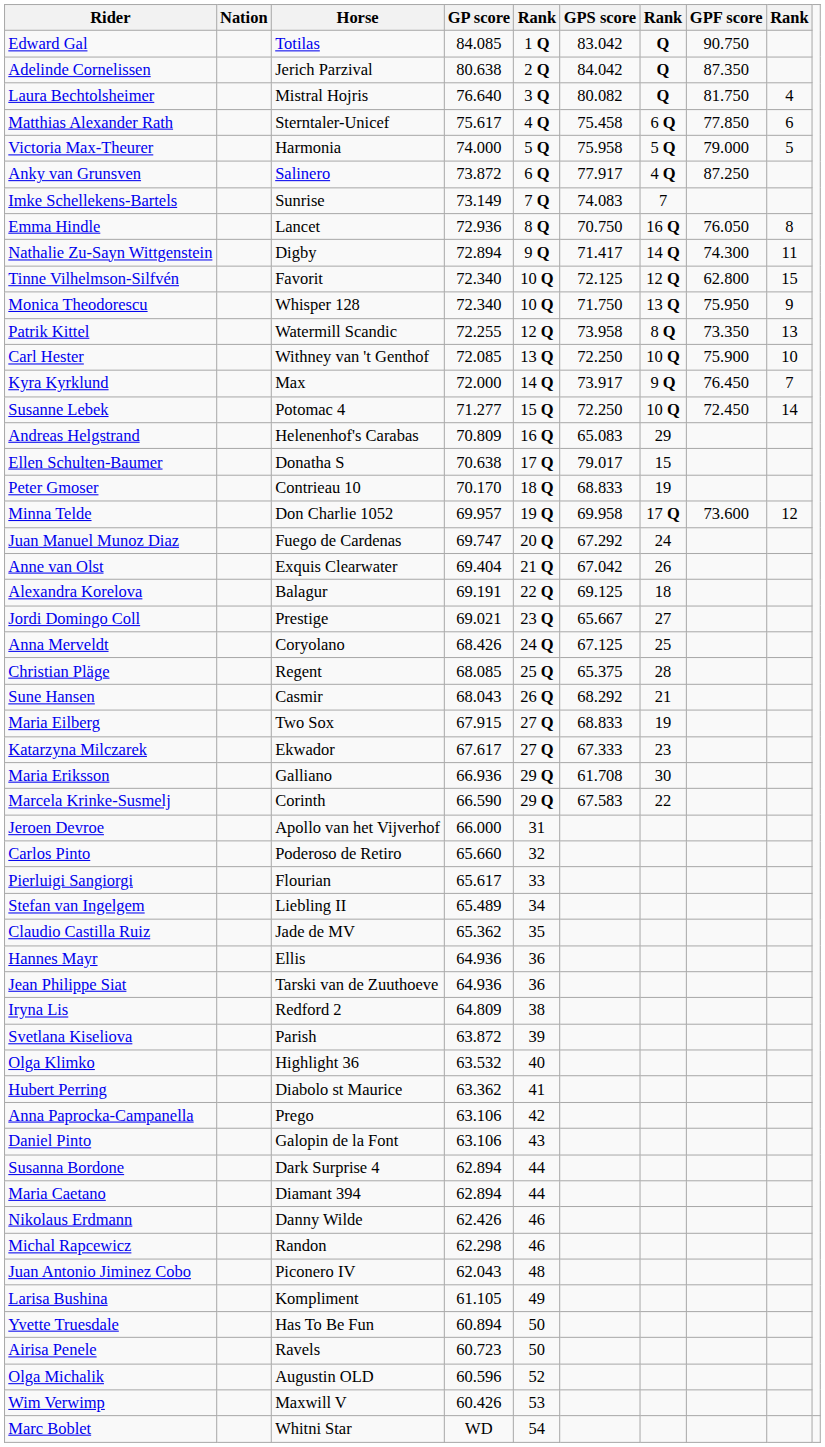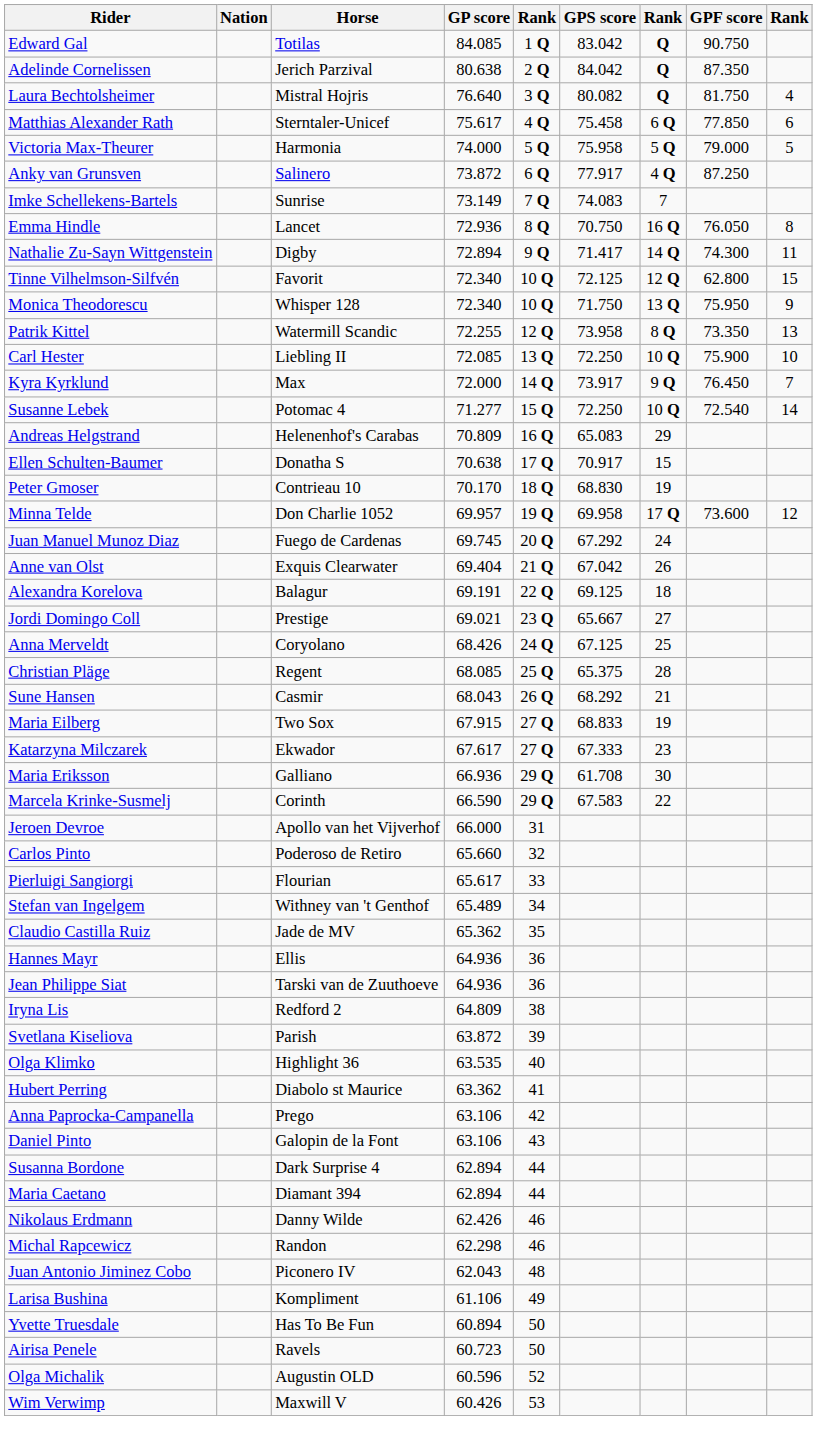 <table class="wikitable sortable" style="text-align:center">
 <tr>
 <th>Rider</th>
 <th>Nation</th>
 <th>Horse</th>
 <th>GP score</th>
 <th>Rank</th>
 <th>GPS score</th>
 <th>Rank</th>
 <th>GPF score</th>
 <th>Rank</th>
 </tr>
 <tr>
 <td align=left><a href='#'>Edward Gal</a></td>
 <td align=left></td>
 <td align=left><a href='#'>Totilas</a></td>
 <td>84.085</td>
 <td>1 <strong>Q</strong></td>
 <td>83.042</td>
 <td> <strong>Q</strong></td>
 <td>90.750</td>
 <td></td>
 </tr>
 <tr>
 <td align=left><a href='#'>Adelinde Cornelissen</a></td>
 <td align=left></td>
 <td align=left>Jerich Parzival</td>
 <td>80.638</td>
 <td>2 <strong>Q</strong></td>
 <td>84.042</td>
 <td> <strong>Q</strong></td>
 <td>87.350</td>
 <td></td>
 </tr>
 <tr>
 <td align=left><a href='#'>Laura Bechtolsheimer</a></td>
 <td align=left></td>
 <td align=left>Mistral Hojris</td>
 <td>76.640</td>
 <td>3 <strong>Q</strong></td>
 <td>80.082</td>
 <td> <strong>Q</strong></td>
 <td>81.750</td>
 <td>4</td>
 </tr>
 <tr>
 <td align=left><a href='#'>Matthias Alexander Rath</a></td>
 <td align=left></td>
 <td align=left>Sterntaler-Unicef</td>
 <td>75.617</td>
 <td>4 <strong>Q</strong></td>
 <td>75.458</td>
 <td>6 <strong>Q</strong></td>
 <td>77.850</td>
 <td>6</td>
 </tr>
 <tr>
 <td align=left><a href='#'>Victoria Max-Theurer</a></td>
 <td align=left></td>
 <td align=left>Harmonia</td>
 <td>74.000</td>
 <td>5 <strong>Q</strong></td>
 <td>75.958</td>
 <td>5 <strong>Q</strong></td>
 <td>79.000</td>
 <td>5</td>
 </tr>
 <tr>
 <td align=left><a href='#'>Anky van Grunsven</a></td>
 <td align=left></td>
 <td align=left><a href='#'>Salinero</a></td>
 <td>73.872</td>
 <td>6 <strong>Q</strong></td>
 <td>77.917</td>
 <td>4 <strong>Q</strong></td>
 <td>87.250</td>
 <td></td>
 </tr>
 <tr>
 <td align=left><a href='#'>Imke Schellekens-Bartels</a></td>
 <td align=left></td>
 <td align=left>Sunrise</td>
 <td>73.149</td>
 <td>7 <strong>Q</strong></td>
 <td>74.083</td>
 <td>7</td>
 <td></td>
 <td></td>
 </tr>
 <tr>
 <td align=left><a href='#'>Emma Hindle</a></td>
 <td align=left></td>
 <td align=left>Lancet</td>
 <td>72.936</td>
 <td>8 <strong>Q</strong></td>
 <td>70.750</td>
 <td>16 <strong>Q</strong></td>
 <td>76.050</td>
 <td>8</td>
 </tr>
 <tr>
 <td align=left><a href='#'>Nathalie Zu-Sayn Wittgenstein</a></td>
 <td align=left></td>
 <td align=left>Digby</td>
 <td>72.894</td>
 <td>9 <strong>Q</strong></td>
 <td>71.417</td>
 <td>14 <strong>Q</strong></td>
 <td>74.300</td>
 <td>11</td>
 </tr>
 <tr>
 <td align=left><a href='#'>Tinne Vilhelmson-Silfvén</a></td>
 <td align=left></td>
 <td align=left>Favorit</td>
 <td>72.340</td>
 <td>10 <strong>Q</strong></td>
 <td>72.125</td>
 <td>12 <strong>Q</strong></td>
 <td>62.800</td>
 <td>15</td>
 </tr>
 <tr>
 <td align=left><a href='#'>Monica Theodorescu</a></td>
 <td align=left></td>
 <td align=left>Whisper 128</td>
 <td>72.340</td>
 <td>10 <strong>Q</strong></td>
 <td>71.750</td>
 <td>13 <strong>Q</strong></td>
 <td>75.950</td>
 <td>9</td>
 </tr>
 <tr>
 <td align=left><a href='#'>Patrik Kittel</a></td>
 <td align=left></td>
 <td align=left>Watermill Scandic</td>
 <td>72.255</td>
 <td>12 <strong>Q</strong></td>
 <td>73.958</td>
 <td>8 <strong>Q</strong></td>
 <td>73.350</td>
 <td>13</td>
 </tr>
 <tr>
 <td align=left><a href='#'>Carl Hester</a></td>
 <td align=left></td>
-<td align=left>Withney van 't Genthof</td>
+<td align=left>Liebling II</td>
 <td>72.085</td>
 <td>13 <strong>Q</strong></td>
 <td>72.250</td>
 <td>10 <strong>Q</strong></td>
 <td>75.900</td>
 <td>10</td>
 </tr>
 <tr>
 <td align=left><a href='#'>Kyra Kyrklund</a></td>
 <td align=left></td>
 <td align=left>Max</td>
 <td>72.000</td>
 <td>14 <strong>Q</strong></td>
 <td>73.917</td>
 <td>9 <strong>Q</strong></td>
 <td>76.450</td>
 <td>7</td>
 </tr>
 <tr>
 <td align=left><a href='#'>Susanne Lebek</a></td>
 <td align=left></td>
 <td align=left>Potomac 4</td>
 <td>71.277</td>
 <td>15 <strong>Q</strong></td>
 <td>72.250</td>
 <td>10 <strong>Q</strong></td>
-<td>72.450</td>
+<td>72.540</td>
 <td>14</td>
 </tr>
 <tr>
 <td align=left><a href='#'>Andreas Helgstrand</a></td>
 <td align=left></td>
 <td align=left>Helenenhof's Carabas</td>
 <td>70.809</td>
 <td>16 <strong>Q</strong></td>
 <td>65.083</td>
 <td>29</td>
 <td></td>
 <td></td>
 </tr>
 <tr>
 <td align=left><a href='#'>Ellen Schulten-Baumer</a></td>
 <td align=left></td>
 <td align=left>Donatha S</td>
 <td>70.638</td>
 <td>17 <strong>Q</strong></td>
-<td>79.017</td>
+<td>70.917</td>
 <td>15</td>
 <td></td>
 <td></td>
 </tr>
 <tr>
 <td align=left><a href='#'>Peter Gmoser</a></td>
 <td align=left></td>
 <td align=left>Contrieau 10</td>
 <td>70.170</td>
 <td>18 <strong>Q</strong></td>
-<td>68.833</td>
+<td>68.830</td>
 <td>19</td>
 <td></td>
 <td></td>
 </tr>
 <tr>
 <td align=left><a href='#'>Minna Telde</a></td>
 <td align=left></td>
 <td align=left>Don Charlie 1052</td>
 <td>69.957</td>
 <td>19 <strong>Q</strong></td>
 <td>69.958</td>
 <td>17 <strong>Q</strong></td>
 <td>73.600</td>
 <td>12</td>
 </tr>
 <tr>
 <td align=left><a href='#'>Juan Manuel Munoz Diaz</a></td>
 <td align=left></td>
 <td align=left>Fuego de Cardenas</td>
-<td>69.747</td>
+<td>69.745</td>
 <td>20 <strong>Q</strong></td>
 <td>67.292</td>
 <td>24</td>
 <td></td>
 <td></td>
 </tr>
 <tr>
 <td align=left><a href='#'>Anne van Olst</a></td>
 <td align=left></td>
 <td align=left>Exquis Clearwater</td>
 <td>69.404</td>
 <td>21 <strong>Q</strong></td>
 <td>67.042</td>
 <td>26</td>
 <td></td>
 <td></td>
 </tr>
 <tr>
 <td align=left><a href='#'>Alexandra Korelova</a></td>
 <td align=left></td>
 <td align=left>Balagur</td>
 <td>69.191</td>
 <td>22 <strong>Q</strong></td>
 <td>69.125</td>
 <td>18</td>
 <td></td>
 <td></td>
 </tr>
 <tr>
 <td align=left><a href='#'>Jordi Domingo Coll</a></td>
 <td align=left></td>
 <td align=left>Prestige</td>
 <td>69.021</td>
 <td>23 <strong>Q</strong></td>
 <td>65.667</td>
 <td>27</td>
 <td></td>
 <td></td>
 </tr>
 <tr>
 <td align=left><a href='#'>Anna Merveldt</a></td>
 <td align=left></td>
 <td align=left>Coryolano</td>
 <td>68.426</td>
 <td>24 <strong>Q</strong></td>
 <td>67.125</td>
 <td>25</td>
 <td></td>
 <td></td>
 </tr>
 <tr>
 <td align=left><a href='#'>Christian Pläge</a></td>
 <td align=left></td>
 <td align=left>Regent</td>
 <td>68.085</td>
 <td>25 <strong>Q</strong></td>
 <td>65.375</td>
 <td>28</td>
 <td></td>
 <td></td>
 </tr>
 <tr>
 <td align=left><a href='#'>Sune Hansen</a></td>
 <td align=left></td>
 <td align=left>Casmir</td>
 <td>68.043</td>
 <td>26 <strong>Q</strong></td>
 <td>68.292</td>
 <td>21</td>
 <td></td>
 <td></td>
 </tr>
 <tr>
 <td align=left><a href='#'>Maria Eilberg</a></td>
 <td align=left></td>
 <td align=left>Two Sox</td>
 <td>67.915</td>
 <td>27 <strong>Q</strong></td>
 <td>68.833</td>
 <td>19</td>
 <td></td>
 <td></td>
 </tr>
 <tr>
 <td align=left><a href='#'>Katarzyna Milczarek</a></td>
 <td align=left></td>
 <td align=left>Ekwador</td>
 <td>67.617</td>
 <td>27 <strong>Q</strong></td>
 <td>67.333</td>
 <td>23</td>
 <td></td>
 <td></td>
 </tr>
 <tr>
 <td align=left><a href='#'>Maria Eriksson</a></td>
 <td align=left></td>
 <td align=left>Galliano</td>
 <td>66.936</td>
 <td>29 <strong>Q</strong></td>
 <td>61.708</td>
 <td>30</td>
 <td></td>
 <td></td>
 </tr>
 <tr>
 <td align=left><a href='#'>Marcela Krinke-Susmelj</a></td>
 <td align=left></td>
 <td align=left>Corinth</td>
 <td>66.590</td>
 <td>29 <strong>Q</strong></td>
 <td>67.583</td>
 <td>22</td>
 <td></td>
 <td></td>
 </tr>
 <tr>
 <td align=left><a href='#'>Jeroen Devroe</a></td>
 <td align=left></td>
 <td align=left>Apollo van het Vijverhof</td>
 <td>66.000</td>
 <td>31</td>
 <td></td>
 <td></td>
 <td></td>
 <td></td>
 </tr>
 <tr>
 <td align=left><a href='#'>Carlos Pinto</a></td>
 <td align=left></td>
 <td align=left>Poderoso de Retiro</td>
 <td>65.660</td>
 <td>32</td>
 <td></td>
 <td></td>
 <td></td>
 <td></td>
 </tr>
 <tr>
 <td align=left><a href='#'>Pierluigi Sangiorgi</a></td>
 <td align=left></td>
 <td align=left>Flourian</td>
 <td>65.617</td>
 <td>33</td>
 <td></td>
 <td></td>
 <td></td>
 <td></td>
 </tr>
 <tr>
 <td align=left><a href='#'>Stefan van Ingelgem</a></td>
 <td align=left></td>
-<td align=left>Liebling II</td>
+<td align=left>Withney van 't Genthof</td>
 <td>65.489</td>
 <td>34</td>
 <td></td>
 <td></td>
 <td></td>
 <td></td>
 </tr>
 <tr>
 <td align=left><a href='#'>Claudio Castilla Ruiz</a></td>
 <td align=left></td>
 <td align=left>Jade de MV</td>
 <td>65.362</td>
 <td>35</td>
 <td></td>
 <td></td>
 <td></td>
 <td></td>
 </tr>
 <tr>
 <td align=left><a href='#'>Hannes Mayr</a></td>
 <td align=left></td>
 <td align=left>Ellis</td>
 <td>64.936</td>
 <td>36</td>
 <td></td>
 <td></td>
 <td></td>
 <td></td>
 </tr>
 <tr>
 <td align=left><a href='#'>Jean Philippe Siat</a></td>
 <td align=left></td>
 <td align=left>Tarski van de Zuuthoeve</td>
 <td>64.936</td>
 <td>36</td>
 <td></td>
 <td></td>
 <td></td>
 <td></td>
 </tr>
 <tr>
 <td align=left><a href='#'>Iryna Lis</a></td>
 <td align=left></td>
 <td align=left>Redford 2</td>
 <td>64.809</td>
 <td>38</td>
 <td></td>
 <td></td>
 <td></td>
 <td></td>
 </tr>
 <tr>
 <td align=left><a href='#'>Svetlana Kiseliova</a></td>
 <td align=left></td>
 <td align=left>Parish</td>
 <td>63.872</td>
 <td>39</td>
 <td></td>
 <td></td>
 <td></td>
 <td></td>
 </tr>
 <tr>
 <td align=left><a href='#'>Olga Klimko</a></td>
 <td align=left></td>
 <td align=left>Highlight 36</td>
-<td>63.532</td>
+<td>63.535</td>
 <td>40</td>
 <td></td>
 <td></td>
 <td></td>
 <td></td>
 </tr>
 <tr>
 <td align=left><a href='#'>Hubert Perring</a></td>
 <td align=left></td>
 <td align=left>Diabolo st Maurice</td>
 <td>63.362</td>
 <td>41</td>
 <td></td>
 <td></td>
 <td></td>
 <td></td>
 </tr>
 <tr>
 <td align=left><a href='#'>Anna Paprocka-Campanella</a></td>
 <td align=left></td>
 <td align=left>Prego</td>
 <td>63.106</td>
 <td>42</td>
 <td></td>
 <td></td>
 <td></td>
 <td></td>
 </tr>
 <tr>
 <td align=left><a href='#'>Daniel Pinto</a></td>
 <td align=left></td>
 <td align=left>Galopin de la Font</td>
 <td>63.106</td>
 <td>43</td>
 <td></td>
 <td></td>
 <td></td>
 <td></td>
 </tr>
 <tr>
 <td align=left><a href='#'>Susanna Bordone</a></td>
 <td align=left></td>
 <td align=left>Dark Surprise 4</td>
 <td>62.894</td>
 <td>44</td>
 <td></td>
 <td></td>
 <td></td>
 <td></td>
 </tr>
 <tr>
 <td align=left><a href='#'>Maria Caetano</a></td>
 <td align=left></td>
 <td align=left>Diamant 394</td>
 <td>62.894</td>
 <td>44</td>
 <td></td>
 <td></td>
 <td></td>
 <td></td>
 </tr>
 <tr>
 <td align=left><a href='#'>Nikolaus Erdmann</a></td>
 <td align=left></td>
 <td align=left>Danny Wilde</td>
 <td>62.426</td>
 <td>46</td>
 <td></td>
 <td></td>
 <td></td>
 <td></td>
 </tr>
 <tr>
 <td align=left><a href='#'>Michal Rapcewicz</a></td>
 <td align=left></td>
 <td align=left>Randon</td>
 <td>62.298</td>
 <td>46</td>
 <td></td>
 <td></td>
 <td></td>
 <td></td>
 </tr>
 <tr>
 <td align=left><a href='#'>Juan Antonio Jiminez Cobo</a></td>
 <td align=left></td>
 <td align=left>Piconero IV</td>
 <td>62.043</td>
 <td>48</td>
 <td></td>
 <td></td>
 <td></td>
 <td></td>
 </tr>
 <tr>
 <td align=left><a href='#'>Larisa Bushina</a></td>
 <td align=left></td>
 <td align=left>Kompliment</td>
-<td>61.105</td>
+<td>61.106</td>
 <td>49</td>
 <td></td>
 <td></td>
 <td></td>
 <td></td>
 </tr>
 <tr>
 <td align=left><a href='#'>Yvette Truesdale</a></td>
 <td align=left></td>
 <td align=left>Has To Be Fun</td>
 <td>60.894</td>
 <td>50</td>
 <td></td>
 <td></td>
 <td></td>
 <td></td>
 </tr>
 <tr>
 <td align=left><a href='#'>Airisa Penele</a></td>
 <td align=left></td>
 <td align=left>Ravels</td>
 <td>60.723</td>
 <td>50</td>
 <td></td>
 <td></td>
 <td></td>
 <td></td>
 </tr>
 <tr>
 <td align=left><a href='#'>Olga Michalik</a></td>
 <td align=left></td>
 <td align=left>Augustin OLD</td>
 <td>60.596</td>
 <td>52</td>
 <td></td>
 <td></td>
 <td></td>
 <td></td>
 </tr>
 <tr>
 <td align=left><a href='#'>Wim Verwimp</a></td>
 <td align=left></td>
 <td align=left>Maxwill V</td>
 <td>60.426</td>
 <td>53</td>
 <td></td>
 <td></td>
 <td></td>
 <td></td>
 </tr>
-<tr>
-<td align=left><a href='#'>Marc Boblet</a></td>
-<td align=left></td>
-<td align=left>Whitni Star</td>
-<td>WD</td>
-<td>54</td>
-<td></td>
-<td></td>
-<td></td>
-<td></td>
-<td></td>
-</tr>
 </table>
